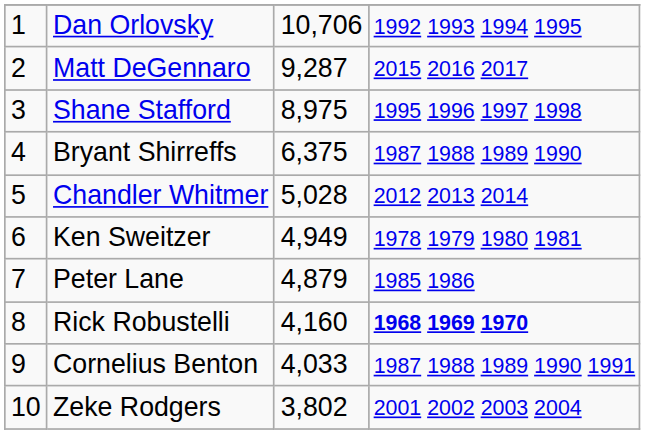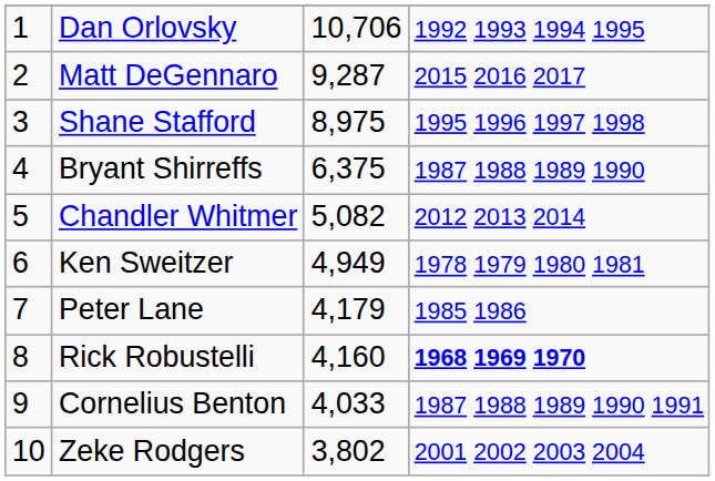 <table class="wikitable">
 <tr>
 </tr>
 <tr>
 <td>1</td>
 <td><a href='#'>Dan Orlovsky</a></td>
 <td>10,706</td>
 <td style="font-size:80%;"><a href='#'>1992</a> <a href='#'>1993</a> <a href='#'>1994</a> <a href='#'>1995</a></td>
 </tr>
 <tr>
 <td>2</td>
 <td><a href='#'>Matt DeGennaro</a></td>
 <td>9,287</td>
 <td style="font-size:80%;"><a href='#'>2015</a> <a href='#'>2016</a> <a href='#'>2017</a></td>
 </tr>
 <tr>
 <td>3</td>
 <td><a href='#'>Shane Stafford</a></td>
 <td>8,975</td>
 <td style="font-size:80%;"><a href='#'>1995</a> <a href='#'>1996</a> <a href='#'>1997</a> <a href='#'>1998</a></td>
 </tr>
 <tr>
 <td>4</td>
 <td>Bryant Shirreffs</td>
 <td>6,375</td>
 <td style="font-size:80%;"><a href='#'>1987</a> <a href='#'>1988</a> <a href='#'>1989</a> <a href='#'>1990</a></td>
 </tr>
 <tr>
 <td>5</td>
 <td><a href='#'>Chandler Whitmer</a></td>
-<td>5,028</td>
+<td>5,082</td>
 <td style="font-size:80%;"><a href='#'>2012</a> <a href='#'>2013</a> <a href='#'>2014</a></td>
 </tr>
 <tr>
 <td>6</td>
 <td>Ken Sweitzer</td>
 <td>4,949</td>
 <td style="font-size:80%;"><a href='#'>1978</a> <a href='#'>1979</a> <a href='#'>1980</a> <a href='#'>1981</a></td>
 </tr>
 <tr>
 <td>7</td>
 <td>Peter Lane</td>
-<td>4,879</td>
+<td>4,179</td>
 <td style="font-size:80%;"><a href='#'>1985</a> <a href='#'>1986</a></td>
 </tr>
 <tr>
 <td>8</td>
 <td>Rick Robustelli</td>
 <td>4,160</td>
 <td style="font-size:80%;"><strong><a href='#'>1968</a> <a href='#'>1969</a> <a href='#'>1970</a></strong></td>
 </tr>
 <tr>
 <td>9</td>
 <td>Cornelius Benton</td>
 <td>4,033</td>
 <td style="font-size:80%;"><a href='#'>1987</a> <a href='#'>1988</a> <a href='#'>1989</a> <a href='#'>1990</a> <a href='#'>1991</a></td>
 </tr>
 <tr>
 <td>10</td>
 <td>Zeke Rodgers</td>
 <td>3,802</td>
 <td style="font-size:80%;"><a href='#'>2001</a> <a href='#'>2002</a> <a href='#'>2003</a> <a href='#'>2004</a></td>
 </tr>
 </table>
